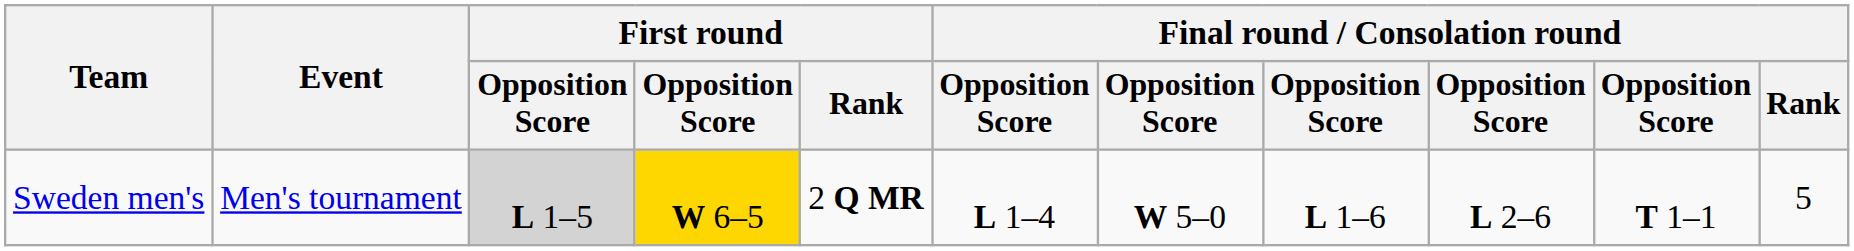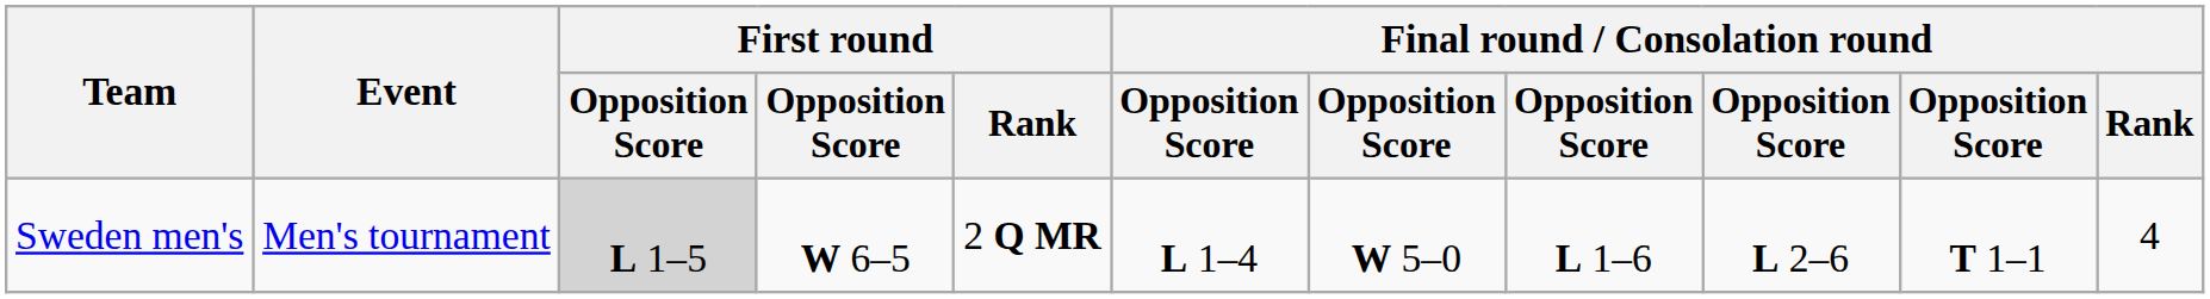 <table class="wikitable" style="font-size:90%">
 <tr>
 <th rowspan=2>Team</th>
 <th rowspan=2>Event</th>
 <th colspan=3>First round</th>
 <th colspan=6>Final round / Consolation round</th>
 </tr>
 <tr style="font-size:95%">
 <th>Opposition<br>Score</th>
 <th>Opposition<br>Score</th>
 <th>Rank</th>
 <th>Opposition<br>Score</th>
 <th>Opposition<br>Score</th>
 <th>Opposition<br>Score</th>
 <th>Opposition<br>Score</th>
 <th>Opposition<br>Score</th>
 <th>Rank</th>
 </tr>
 <tr align=center>
 <td align=left><a href='#'>Sweden men's</a></td>
 <td align=left><a href='#'>Men's tournament</a></td>
 <td style="background: lightgrey;"><br><strong>L</strong> 1–5</td>
-<td style="background: gold;"><br><strong>W</strong> 6–5</td>
+<td><br><strong>W</strong> 6–5</td>
 <td>2 <strong>Q MR</strong></td>
 <td><br><strong>L</strong> 1–4</td>
 <td><br><strong>W</strong> 5–0</td>
 <td><br><strong>L</strong> 1–6</td>
 <td><br><strong>L</strong> 2–6</td>
 <td><br><strong>T</strong> 1–1</td>
-<td>5</td>
+<td>4</td>
 </tr>
 </table>
